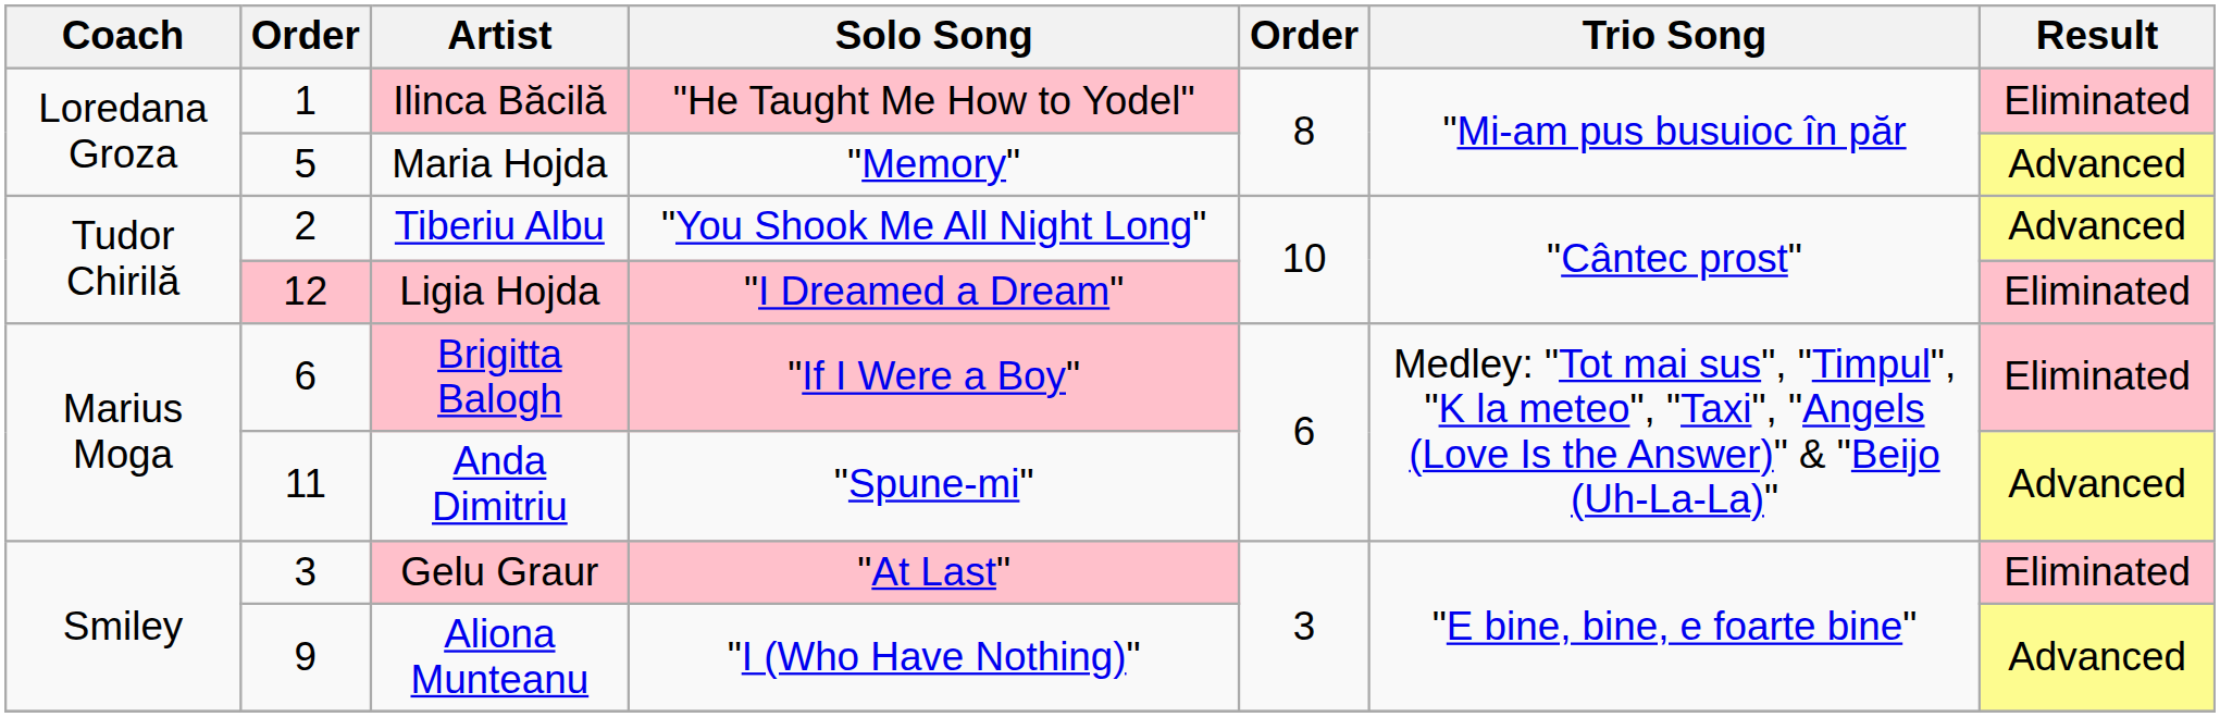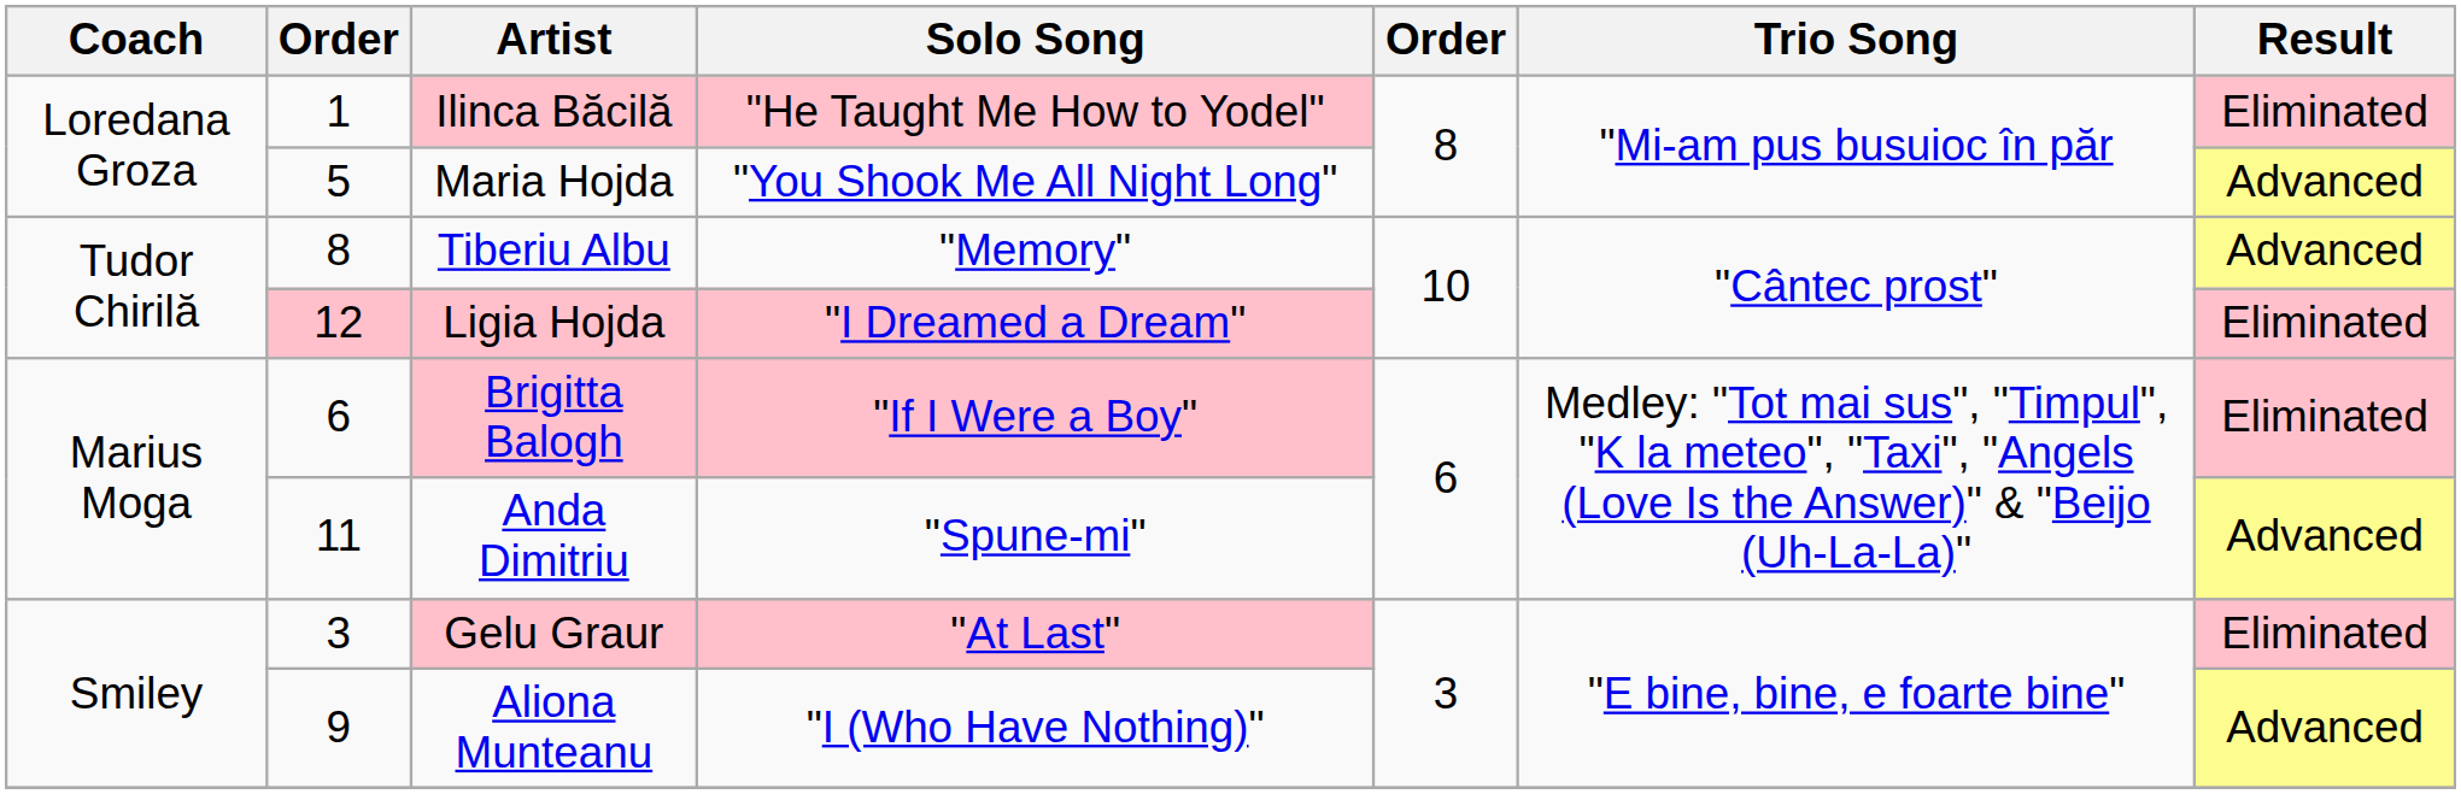 <table class="wikitable" style="text-align: center; width:100%;">
 <tr>
 <th style="width:10%;">Coach</th>
 <th style="width:02%;">Order</th>
 <th style="width:11%;">Artist</th>
 <th style="width:26%;">Solo Song</th>
 <th style="width:02%;">Order</th>
 <th style="width:26%;">Trio Song</th>
 <th style="width:10%;">Result</th>
 </tr>
 <tr>
 <td rowspan="2">Loredana Groza</td>
 <td>1</td>
 <td style="background:pink">Ilinca Băcilă</td>
 <td style="background:pink">"He Taught Me How to Yodel"</td>
 <td rowspan="2">8</td>
 <td rowspan="2">"<a href='#'>Mi-am pus busuioc în păr</a></td>
 <td style="background:pink">Eliminated</td>
 </tr>
 <tr>
 <td>5</td>
 <td>Maria Hojda</td>
-<td>"<a href='#'>Memory</a>"</td>
+<td>"<a href='#'>You Shook Me All Night Long</a>"</td>
 <td style="background:#fdfc8f">Advanced</td>
 </tr>
 <tr>
 <td rowspan="2">Tudor Chirilă</td>
-<td>2</td>
+<td>8</td>
 <td><a href='#'>Tiberiu Albu</a></td>
-<td>"<a href='#'>You Shook Me All Night Long</a>"</td>
+<td>"<a href='#'>Memory</a>"</td>
 <td rowspan="2">10</td>
 <td rowspan="2">"<a href='#'>Cântec prost</a>"</td>
 <td style="background:#fdfc8f">Advanced</td>
 </tr>
 <tr>
 <td style="background: pink;">12</td>
 <td style="background:pink">Ligia Hojda</td>
 <td style="background:pink">"<a href='#'>I Dreamed a Dream</a>"</td>
 <td style="background:pink">Eliminated</td>
 </tr>
 <tr>
 <td rowspan="2">Marius Moga</td>
 <td>6</td>
 <td style="background:pink"><a href='#'>Brigitta Balogh</a></td>
 <td style="background:pink">"<a href='#'>If I Were a Boy</a>"</td>
 <td rowspan="2">6</td>
 <td rowspan="2">Medley: "<a href='#'>Tot mai sus</a>", "<a href='#'>Timpul</a>", "<a href='#'>K la meteo</a>", "<a href='#'>Taxi</a>", "<a href='#'>Angels (Love Is the Answer)</a>" & "<a href='#'>Beijo (Uh-La-La)</a>"</td>
 <td style="background:pink">Eliminated</td>
 </tr>
 <tr>
 <td>11</td>
 <td><a href='#'>Anda Dimitriu</a></td>
 <td>"<a href='#'>Spune-mi</a>"</td>
 <td style="background:#fdfc8f">Advanced</td>
 </tr>
 <tr>
 <td rowspan="2">Smiley</td>
 <td>3</td>
 <td style="background:pink">Gelu Graur</td>
 <td style="background:pink">"<a href='#'>At Last</a>"</td>
 <td rowspan="2">3</td>
 <td rowspan="2">"<a href='#'>E bine, bine, e foarte bine</a>"</td>
 <td style="background:pink">Eliminated</td>
 </tr>
 <tr>
 <td>9</td>
 <td><a href='#'>Aliona Munteanu</a></td>
 <td>"<a href='#'>I (Who Have Nothing)</a>"</td>
 <td style="background:#fdfc8f">Advanced</td>
 </tr>
 <tr>
 </tr>
 </table>
